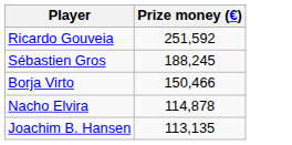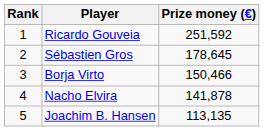 <table class="wikitable">
 <tr>
+<th>Rank</th>
 <th>Player</th>
 <th>Prize money (<a href='#'>€</a>)</th>
 </tr>
 <tr>
+<td align=center>1</td>
 <td> <a href='#'>Ricardo Gouveia</a></td>
 <td align=center>251,592</td>
 </tr>
 <tr>
+<td align=center>2</td>
 <td> <a href='#'>Sébastien Gros</a></td>
-<td align=center>188,245</td>
+<td align=center>178,645</td>
 </tr>
 <tr>
+<td align=center>3</td>
 <td> <a href='#'>Borja Virto</a></td>
 <td align=center>150,466</td>
 </tr>
 <tr>
+<td align=center>4</td>
 <td> <a href='#'>Nacho Elvira</a></td>
-<td align=center>114,878</td>
+<td align=center>141,878</td>
 </tr>
 <tr>
+<td align=center>5</td>
 <td> <a href='#'>Joachim B. Hansen</a></td>
 <td align=center>113,135</td>
 </tr>
 </table>
